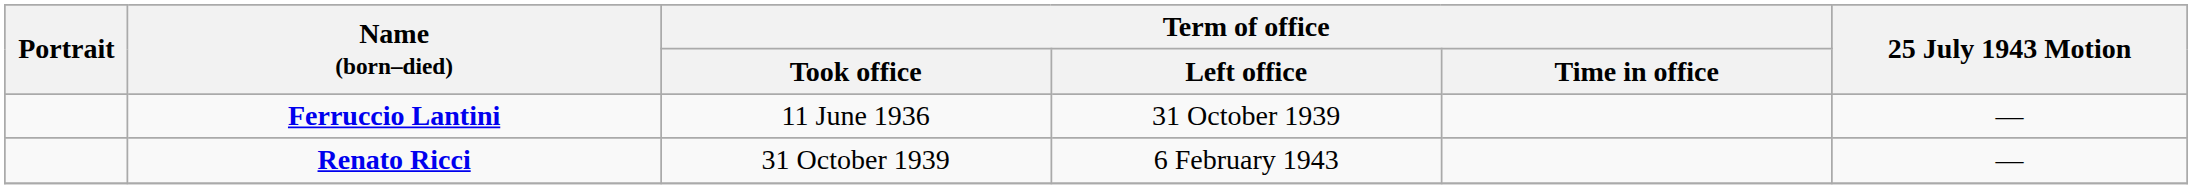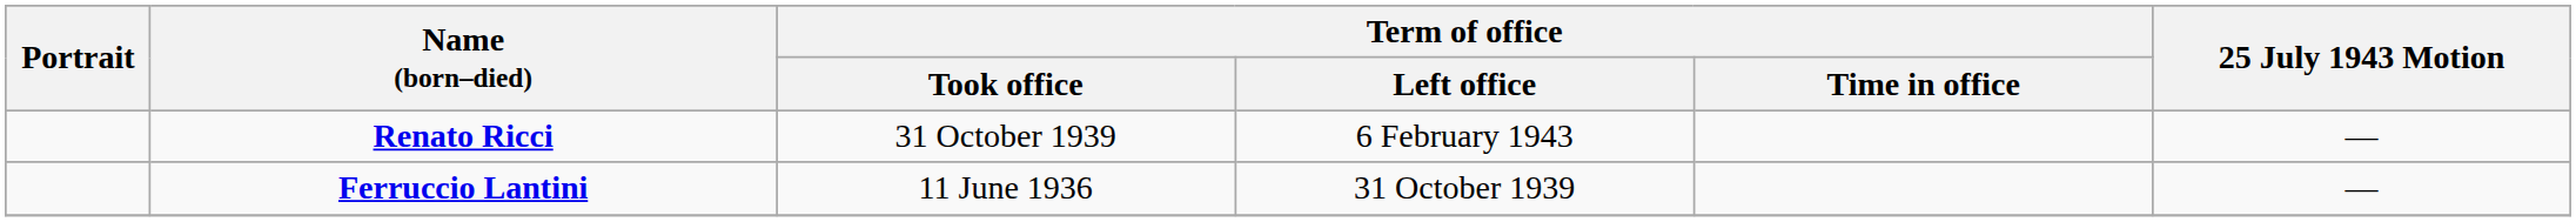 <table class="wikitable" style="text-align:center;" style="width=90%">
 <tr>
 <th width=1% rowspan=2>Portrait</th>
 <th width=15% rowspan=2>Name<br><small>(born–died)</small></th>
 <th width=30% colspan=3>Term of office</th>
 <th width=10% rowspan=2>25 July 1943 Motion</th>
 </tr>
 <tr style="text-align:center;">
 <th width=11%>Took office</th>
 <th width=11%>Left office</th>
 <th width=11%>Time in office</th>
 </tr>
 <tr>
 <td></td>
+<td><strong><a href='#'>Renato Ricci</a></strong><br></td>
+<td>31 October 1939</td>
+<td>6 February 1943</td>
+<td></td>
+<td align=center>—</td>
+</tr>
+<tr>
+<td></td>
 <td><strong><a href='#'>Ferruccio Lantini</a></strong><br></td>
 <td>11 June 1936</td>
 <td>31 October 1939</td>
 <td></td>
 <td align=center>—</td>
 </tr>
 <tr>
-<td></td>
-<td><strong><a href='#'>Renato Ricci</a></strong><br></td>
-<td>31 October 1939</td>
-<td>6 February 1943</td>
-<td></td>
-<td align=center>—</td>
-</tr>
-<tr>
 </tr>
 </table>
